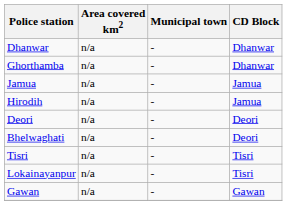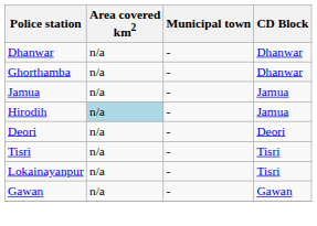 <table class="wikitable sortable">
 <tr>
 <th>Police station</th>
 <th>Area covered<br>km<sup>2</sup></th>
 <th>Municipal town</th>
 <th>CD Block</th>
 </tr>
 <tr>
 <td><a href='#'>Dhanwar</a></td>
 <td>n/a</td>
 <td>-</td>
 <td><a href='#'>Dhanwar</a></td>
 </tr>
 <tr>
 <td><a href='#'>Ghorthamba</a></td>
 <td>n/a</td>
 <td>-</td>
 <td><a href='#'>Dhanwar</a></td>
 </tr>
 <tr>
 <td><a href='#'>Jamua</a></td>
 <td>n/a</td>
 <td>-</td>
 <td><a href='#'>Jamua</a></td>
 </tr>
 <tr>
 <td><a href='#'>Hirodih</a></td>
-<td>n/a</td>
+<td style="background: lightblue;">n/a</td>
 <td>-</td>
 <td><a href='#'>Jamua</a></td>
 </tr>
 <tr>
 <td><a href='#'>Deori</a></td>
-<td>n/a</td>
-<td>-</td>
-<td><a href='#'>Deori</a></td>
-</tr>
-<tr>
-<td><a href='#'>Bhelwaghati</a></td>
 <td>n/a</td>
 <td>-</td>
 <td><a href='#'>Deori</a></td>
 </tr>
 <tr>
 <td><a href='#'>Tisri</a></td>
 <td>n/a</td>
 <td>-</td>
 <td><a href='#'>Tisri</a></td>
 </tr>
 <tr>
 <td><a href='#'>Lokainayanpur</a></td>
 <td>n/a</td>
 <td>-</td>
 <td><a href='#'>Tisri</a></td>
 </tr>
 <tr>
 <td><a href='#'>Gawan</a></td>
 <td>n/a</td>
 <td>-</td>
 <td><a href='#'>Gawan</a></td>
 </tr>
 <tr>
 </tr>
 </table>
